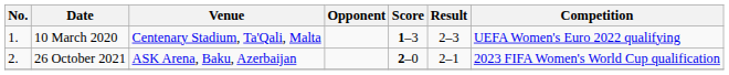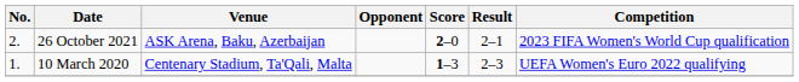 <table class="wikitable">
 <tr>
 <th>No.</th>
 <th>Date</th>
 <th>Venue</th>
 <th>Opponent</th>
 <th>Score</th>
 <th>Result</th>
 <th>Competition</th>
 </tr>
 <tr>
+<td>2.</td>
+<td>26 October 2021</td>
+<td><a href='#'>ASK Arena</a>, <a href='#'>Baku</a>, <a href='#'>Azerbaijan</a></td>
+<td></td>
+<td align=center><strong>2</strong>–0</td>
+<td align=center>2–1</td>
+<td><a href='#'>2023 FIFA Women's World Cup qualification</a></td>
+</tr>
+<tr>
 <td>1.</td>
 <td>10 March 2020</td>
 <td><a href='#'>Centenary Stadium</a>, <a href='#'>Ta'Qali</a>, <a href='#'>Malta</a></td>
 <td></td>
 <td align=center><strong>1</strong>–3</td>
 <td align=center>2–3</td>
 <td><a href='#'>UEFA Women's Euro 2022 qualifying</a></td>
 </tr>
 <tr>
-<td>2.</td>
-<td>26 October 2021</td>
-<td><a href='#'>ASK Arena</a>, <a href='#'>Baku</a>, <a href='#'>Azerbaijan</a></td>
-<td></td>
-<td align=center><strong>2</strong>–0</td>
-<td align=center>2–1</td>
-<td><a href='#'>2023 FIFA Women's World Cup qualification</a></td>
-</tr>
-<tr>
 </tr>
 </table>
